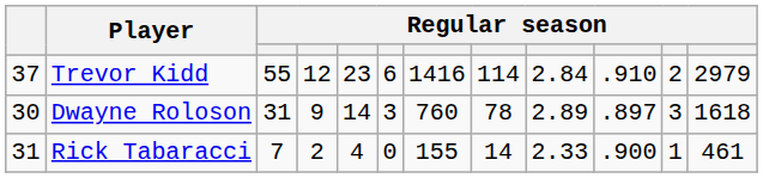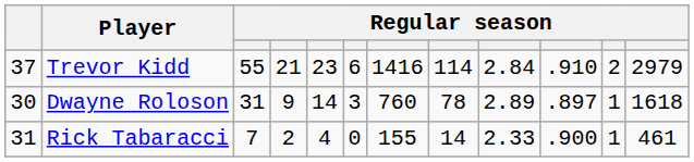 <table class="wikitable plainrowheaders" style="text-align:center;">
 <tr>
 <th scope="col" rowspan="2"></th>
 <th scope="col" rowspan="2">Player</th>
 <th scope=colgroup colspan=10>Regular season</th>
 </tr>
 <tr>
 <th scope="col"></th>
 <th scope="col"></th>
 <th scope="col"></th>
 <th scope="col"></th>
 <th scope="col"></th>
 <th scope="col"></th>
 <th scope="col"></th>
 <th scope="col"></th>
 <th scope="col"></th>
 <th scope="col"></th>
 </tr>
 <tr>
 <td scope="row">37</td>
 <td align="left"><a href='#'>Trevor Kidd</a></td>
 <td>55</td>
-<td>12</td>
+<td>21</td>
 <td>23</td>
 <td>6</td>
 <td>1416</td>
 <td>114</td>
 <td>2.84</td>
 <td>.910</td>
 <td>2</td>
 <td>2979</td>
 </tr>
 <tr>
 <td scope="row">30</td>
 <td align="left"><a href='#'>Dwayne Roloson</a></td>
 <td>31</td>
 <td>9</td>
 <td>14</td>
 <td>3</td>
 <td>760</td>
 <td>78</td>
 <td>2.89</td>
 <td>.897</td>
-<td>3</td>
+<td>1</td>
 <td>1618</td>
 </tr>
 <tr>
 <td scope="row">31</td>
 <td align="left"><a href='#'>Rick Tabaracci</a></td>
 <td>7</td>
 <td>2</td>
 <td>4</td>
 <td>0</td>
 <td>155</td>
 <td>14</td>
 <td>2.33</td>
 <td>.900</td>
 <td>1</td>
 <td>461</td>
 </tr>
 </table>
